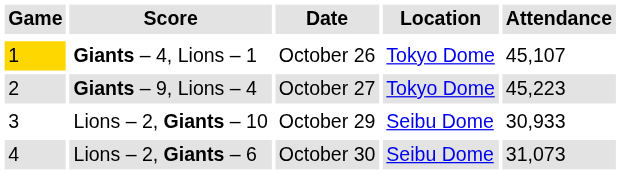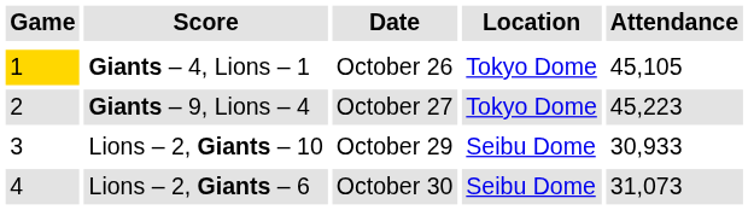 <table border="0" cellspacing="3" cellpadding="3">
 <tr style="background: #e3e3e3;">
 <th>Game</th>
 <th>Score</th>
 <th>Date</th>
 <th>Location</th>
 <th>Attendance</th>
 </tr>
 <tr style="background: #e3e3e3;">
 </tr>
 <tr>
 <td style="background: gold;">1</td>
 <td><strong>Giants</strong> – 4, Lions – 1</td>
 <td>October 26</td>
 <td><a href='#'>Tokyo Dome</a></td>
-<td>45,107</td>
+<td>45,105</td>
 </tr>
 <tr style="background: #e3e3e3;">
 <td>2</td>
 <td><strong>Giants</strong> – 9, Lions – 4</td>
 <td>October 27</td>
 <td><a href='#'>Tokyo Dome</a></td>
 <td>45,223</td>
 </tr>
 <tr>
 <td>3</td>
 <td>Lions – 2, <strong>Giants</strong> – 10</td>
 <td>October 29</td>
 <td><a href='#'>Seibu Dome</a></td>
 <td>30,933</td>
 </tr>
 <tr style="background: #e3e3e3;">
 <td>4</td>
 <td>Lions – 2, <strong>Giants</strong> – 6</td>
 <td>October 30</td>
 <td><a href='#'>Seibu Dome</a></td>
 <td>31,073</td>
 </tr>
 </table>
